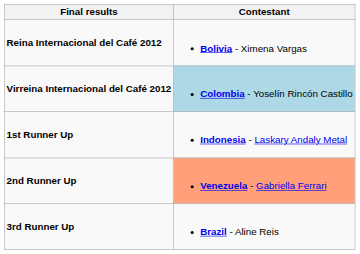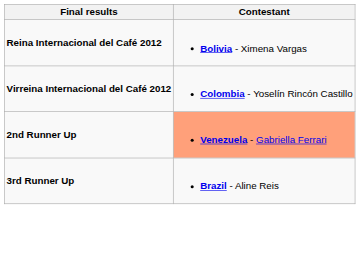 <table class="wikitable">
 <tr>
 <th>Final results</th>
 <th>Contestant</th>
 </tr>
 <tr>
 <td><strong>Reina Internacional del Café 2012</strong></td>
 <td><br><ul><li><strong> <a href='#'>Bolivia</a></strong> - Ximena Vargas</li></ul></td>
 </tr>
 <tr>
 <td><strong>Virreina Internacional del Café 2012 </strong></td>
-<td style="background: lightblue;"><br><ul><li><strong> <a href='#'>Colombia</a></strong> - Yoselín Rincón Castillo</li></ul></td>
-</tr>
-<tr>
-<td><strong>1st Runner Up</strong></td>
-<td><br><ul><li><strong> <a href='#'>Indonesia</a></strong> - <a href='#'>Laskary Andaly Metal</a></li></ul></td>
+<td><br><ul><li><strong> <a href='#'>Colombia</a></strong> - Yoselín Rincón Castillo</li></ul></td>
 </tr>
 <tr>
 <td><strong>2nd Runner Up</strong></td>
 <td style="background: lightsalmon;"><br><ul><li><strong> <a href='#'>Venezuela</a></strong> - <a href='#'>Gabriella Ferrari</a></li></ul></td>
 </tr>
 <tr>
 <td><strong>3rd Runner Up</strong></td>
 <td><br><ul><li><strong> <a href='#'>Brazil</a></strong> - Aline Reis</li></ul></td>
 </tr>
 </table>
